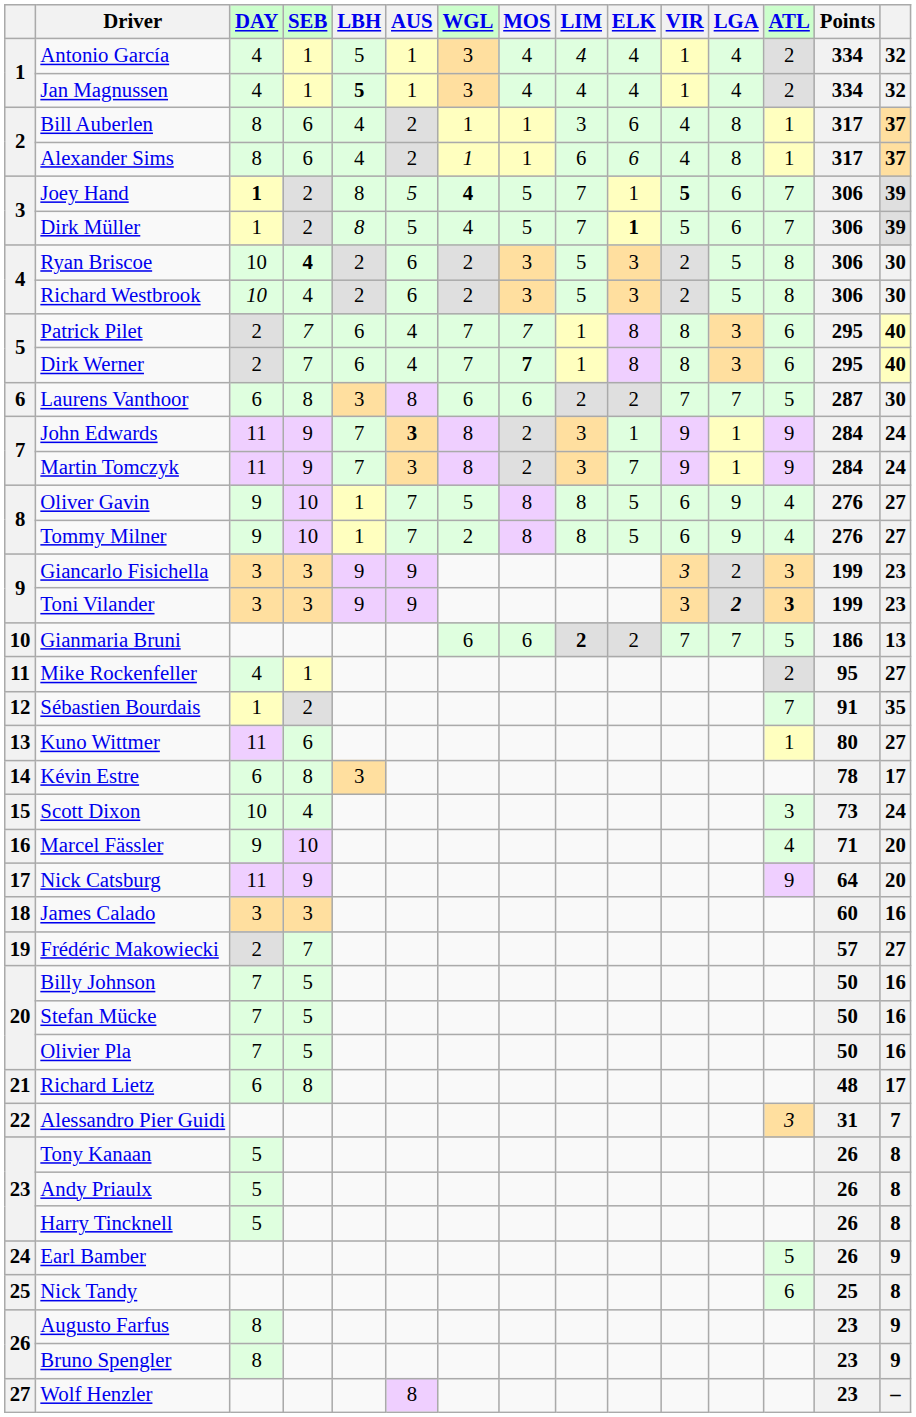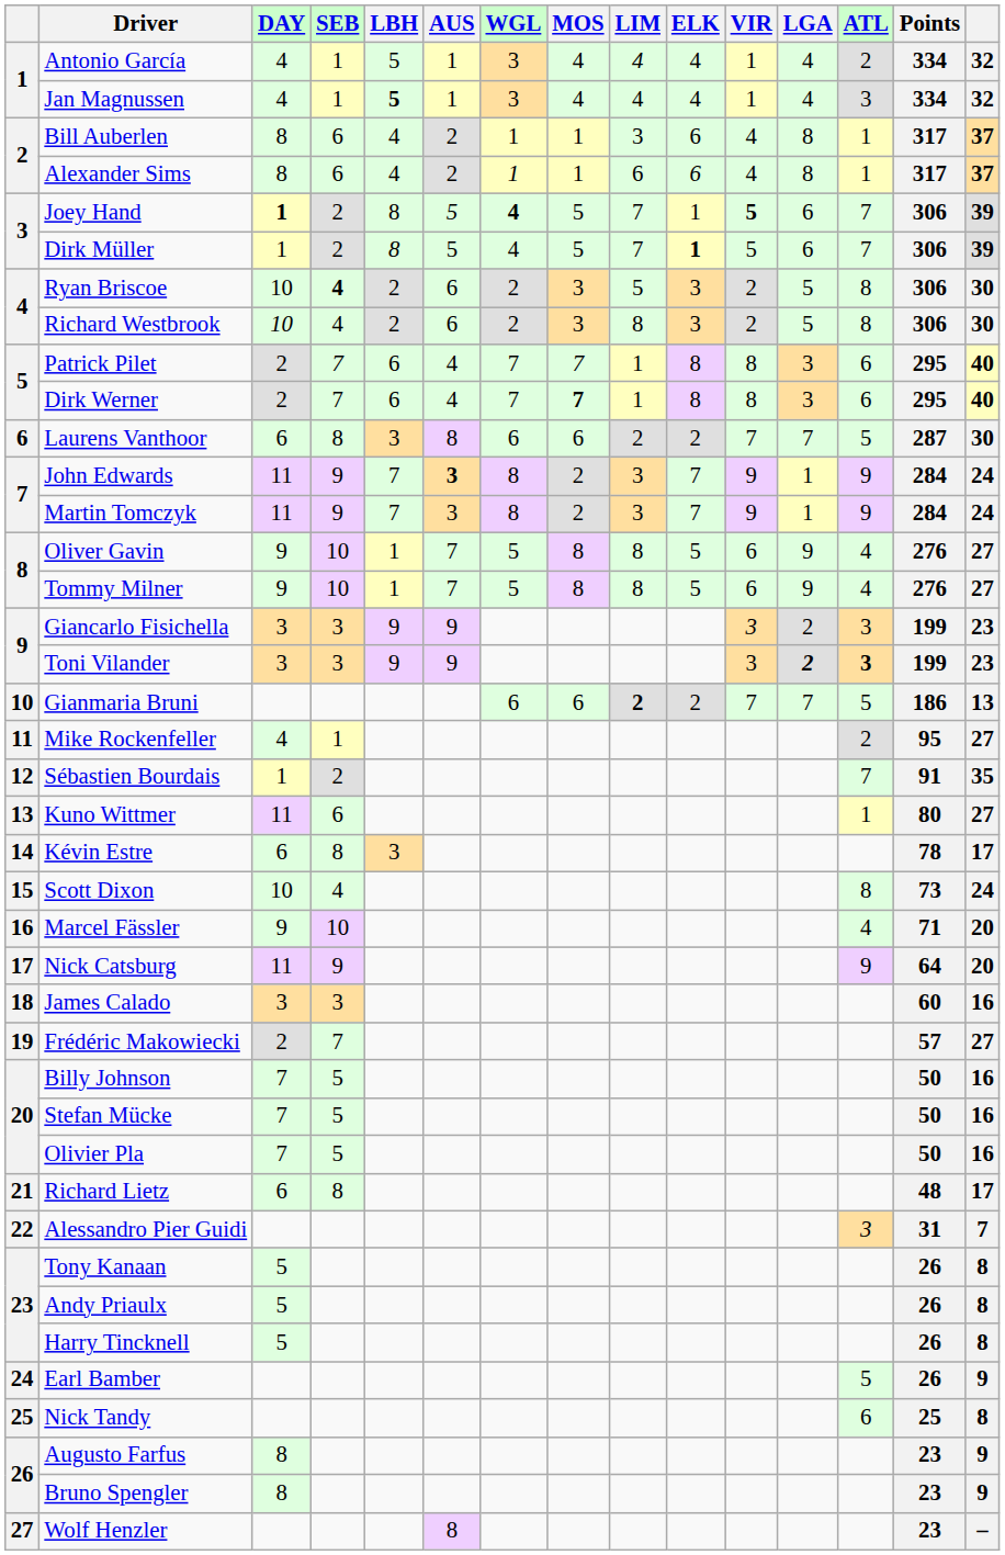 <table class="wikitable" style="font-size:85%; text-align:center">
 <tr style="background:#f9f9f9; vertical-align:top;">
 <th valign=middle></th>
 <th valign=middle>Driver</th>
 <td style="background:#ccffcc;"><strong><a href='#'>DAY</a></strong></td>
 <td style="background:#ccffcc;"><strong><a href='#'>SEB</a></strong></td>
 <th><a href='#'>LBH</a></th>
 <th><a href='#'>AUS</a></th>
 <td style="background:#ccffcc;"><strong><a href='#'>WGL</a></strong></td>
 <th><a href='#'>MOS</a></th>
 <th><a href='#'>LIM</a></th>
 <th><a href='#'>ELK</a></th>
 <th><a href='#'>VIR</a></th>
 <th><a href='#'>LGA</a></th>
 <td style="background:#ccffcc;"><strong><a href='#'>ATL</a></strong></td>
 <th valign=middle>Points</th>
 <th valign=middle></th>
 </tr>
 <tr>
 <th rowspan=2>1</th>
 <td align=left> <a href='#'>Antonio García</a></td>
 <td style="background:#dfffdf;">4</td>
 <td style="background:#ffffbf;">1</td>
 <td style="background:#dfffdf;">5</td>
 <td style="background:#ffffbf;">1</td>
 <td style="background:#ffdf9f;">3</td>
 <td style="background:#dfffdf;">4</td>
 <td style="background:#dfffdf;"><em>4</em></td>
 <td style="background:#dfffdf;">4</td>
 <td style="background:#ffffbf;">1</td>
 <td style="background:#dfffdf;">4</td>
 <td style="background:#dfdfdf;">2</td>
 <th>334</th>
 <th>32</th>
 </tr>
 <tr>
 <td align=left> <a href='#'>Jan Magnussen</a></td>
 <td style="background:#dfffdf;">4</td>
 <td style="background:#ffffbf;">1</td>
 <td style="background:#dfffdf;"><strong>5</strong></td>
 <td style="background:#ffffbf;">1</td>
 <td style="background:#ffdf9f;">3</td>
 <td style="background:#dfffdf;">4</td>
 <td style="background:#dfffdf;">4</td>
 <td style="background:#dfffdf;">4</td>
 <td style="background:#ffffbf;">1</td>
 <td style="background:#dfffdf;">4</td>
-<td style="background:#dfdfdf;">2</td>
+<td style="background:#dfdfdf;">3</td>
 <th>334</th>
 <th>32</th>
 </tr>
 <tr>
 <th rowspan=2>2</th>
 <td align=left> <a href='#'>Bill Auberlen</a></td>
 <td style="background:#dfffdf;">8</td>
 <td style="background:#dfffdf;">6</td>
 <td style="background:#dfffdf;">4</td>
 <td style="background:#dfdfdf;">2</td>
 <td style="background:#ffffbf;">1</td>
 <td style="background:#ffffbf;">1</td>
 <td style="background:#dfffdf;">3</td>
 <td style="background:#dfffdf;">6</td>
 <td style="background:#dfffdf;">4</td>
 <td style="background:#dfffdf;">8</td>
 <td style="background:#ffffbf;">1</td>
 <th>317</th>
 <th style="background:#ffdf9f;">37</th>
 </tr>
 <tr>
 <td align=left> <a href='#'>Alexander Sims</a></td>
 <td style="background:#dfffdf;">8</td>
 <td style="background:#dfffdf;">6</td>
 <td style="background:#dfffdf;">4</td>
 <td style="background:#dfdfdf;">2</td>
 <td style="background:#ffffbf;"><em>1</em></td>
 <td style="background:#ffffbf;">1</td>
 <td style="background:#dfffdf;">6</td>
 <td style="background:#dfffdf;"><em>6</em></td>
 <td style="background:#dfffdf;">4</td>
 <td style="background:#dfffdf;">8</td>
 <td style="background:#ffffbf;">1</td>
 <th>317</th>
 <th style="background:#ffdf9f;">37</th>
 </tr>
 <tr>
 <th rowspan=2>3</th>
 <td align=left> <a href='#'>Joey Hand</a></td>
 <td style="background:#ffffbf;"><strong>1</strong></td>
 <td style="background:#dfdfdf;">2</td>
 <td style="background:#dfffdf;">8</td>
 <td style="background:#dfffdf;"><em>5</em></td>
 <td style="background:#dfffdf;"><strong>4</strong></td>
 <td style="background:#dfffdf;">5</td>
 <td style="background:#dfffdf;">7</td>
 <td style="background:#ffffbf;">1</td>
 <td style="background:#dfffdf;"><strong>5</strong></td>
 <td style="background:#dfffdf;">6</td>
 <td style="background:#dfffdf;">7</td>
 <th>306</th>
 <th style="background:#dfdfdf;">39</th>
 </tr>
 <tr>
 <td align=left> <a href='#'>Dirk Müller</a></td>
 <td style="background:#ffffbf;">1</td>
 <td style="background:#dfdfdf;">2</td>
 <td style="background:#dfffdf;"><em>8</em></td>
 <td style="background:#dfffdf;">5</td>
 <td style="background:#dfffdf;">4</td>
 <td style="background:#dfffdf;">5</td>
 <td style="background:#dfffdf;">7</td>
 <td style="background:#ffffbf;"><strong>1</strong></td>
 <td style="background:#dfffdf;">5</td>
 <td style="background:#dfffdf;">6</td>
 <td style="background:#dfffdf;">7</td>
 <th>306</th>
 <th style="background:#dfdfdf;">39</th>
 </tr>
 <tr>
 <th rowspan=2>4</th>
 <td align=left> <a href='#'>Ryan Briscoe</a></td>
 <td style="background:#dfffdf;">10</td>
 <td style="background:#dfffdf;"><strong>4</strong></td>
 <td style="background:#dfdfdf;">2</td>
 <td style="background:#dfffdf;">6</td>
 <td style="background:#dfdfdf;">2</td>
 <td style="background:#ffdf9f;">3</td>
 <td style="background:#dfffdf;">5</td>
 <td style="background:#ffdf9f;">3</td>
 <td style="background:#dfdfdf;">2</td>
 <td style="background:#dfffdf;">5</td>
 <td style="background:#dfffdf;">8</td>
 <th>306</th>
 <th>30</th>
 </tr>
 <tr>
 <td align=left> <a href='#'>Richard Westbrook</a></td>
 <td style="background:#dfffdf;"><em>10</em></td>
 <td style="background:#dfffdf;">4</td>
 <td style="background:#dfdfdf;">2</td>
 <td style="background:#dfffdf;">6</td>
 <td style="background:#dfdfdf;">2</td>
 <td style="background:#ffdf9f;">3</td>
-<td style="background:#dfffdf;">5</td>
+<td style="background:#dfffdf;">8</td>
 <td style="background:#ffdf9f;">3</td>
 <td style="background:#dfdfdf;">2</td>
 <td style="background:#dfffdf;">5</td>
 <td style="background:#dfffdf;">8</td>
 <th>306</th>
 <th>30</th>
 </tr>
 <tr>
 <th rowspan=2>5</th>
 <td align=left> <a href='#'>Patrick Pilet</a></td>
 <td style="background:#dfdfdf;">2</td>
 <td style="background:#dfffdf;"><em>7</em></td>
 <td style="background:#dfffdf;">6</td>
 <td style="background:#dfffdf;">4</td>
 <td style="background:#dfffdf;">7</td>
 <td style="background:#dfffdf;"><em>7</em></td>
 <td style="background:#ffffbf;">1</td>
 <td style="background:#efcfff;">8</td>
 <td style="background:#dfffdf;">8</td>
 <td style="background:#ffdf9f;">3</td>
 <td style="background:#dfffdf;">6</td>
 <th>295</th>
 <th style="background:#ffffbf;">40</th>
 </tr>
 <tr>
 <td align=left> <a href='#'>Dirk Werner</a></td>
 <td style="background:#dfdfdf;">2</td>
 <td style="background:#dfffdf;">7</td>
 <td style="background:#dfffdf;">6</td>
 <td style="background:#dfffdf;">4</td>
 <td style="background:#dfffdf;">7</td>
 <td style="background:#dfffdf;"><strong>7</strong></td>
 <td style="background:#ffffbf;">1</td>
 <td style="background:#efcfff;">8</td>
 <td style="background:#dfffdf;">8</td>
 <td style="background:#ffdf9f;">3</td>
 <td style="background:#dfffdf;">6</td>
 <th>295</th>
 <th style="background:#ffffbf;">40</th>
 </tr>
 <tr>
 <th>6</th>
 <td align=left> <a href='#'>Laurens Vanthoor</a></td>
 <td style="background:#dfffdf;">6</td>
 <td style="background:#dfffdf;">8</td>
 <td style="background:#ffdf9f;">3</td>
 <td style="background:#efcfff;">8</td>
 <td style="background:#dfffdf;">6</td>
 <td style="background:#dfffdf;">6</td>
 <td style="background:#dfdfdf;">2</td>
 <td style="background:#dfdfdf;">2</td>
 <td style="background:#dfffdf;">7</td>
 <td style="background:#dfffdf;">7</td>
 <td style="background:#dfffdf;">5</td>
 <th>287</th>
 <th>30</th>
 </tr>
 <tr>
 <th rowspan=2>7</th>
 <td align=left> <a href='#'>John Edwards</a></td>
 <td style="background:#efcfff;">11</td>
 <td style="background:#efcfff;">9</td>
 <td style="background:#dfffdf;">7</td>
 <td style="background:#ffdf9f;"><strong>3</strong></td>
 <td style="background:#efcfff;">8</td>
 <td style="background:#dfdfdf;">2</td>
 <td style="background:#ffdf9f;">3</td>
-<td style="background:#dfffdf;">1</td>
+<td style="background:#dfffdf;">7</td>
 <td style="background:#efcfff;">9</td>
 <td style="background:#ffffbf;">1</td>
 <td style="background:#efcfff;">9</td>
 <th>284</th>
 <th>24</th>
 </tr>
 <tr>
 <td align=left> <a href='#'>Martin Tomczyk</a></td>
 <td style="background:#efcfff;">11</td>
 <td style="background:#efcfff;">9</td>
 <td style="background:#dfffdf;">7</td>
 <td style="background:#ffdf9f;">3</td>
 <td style="background:#efcfff;">8</td>
 <td style="background:#dfdfdf;">2</td>
 <td style="background:#ffdf9f;">3</td>
 <td style="background:#dfffdf;">7</td>
 <td style="background:#efcfff;">9</td>
 <td style="background:#ffffbf;">1</td>
 <td style="background:#efcfff;">9</td>
 <th>284</th>
 <th>24</th>
 </tr>
 <tr>
 <th rowspan=2>8</th>
 <td align=left> <a href='#'>Oliver Gavin</a></td>
 <td style="background:#dfffdf;">9</td>
 <td style="background:#efcfff;">10</td>
 <td style="background:#ffffbf;">1</td>
 <td style="background:#dfffdf;">7</td>
 <td style="background:#dfffdf;">5</td>
 <td style="background:#efcfff;">8</td>
 <td style="background:#dfffdf;">8</td>
 <td style="background:#dfffdf;">5</td>
 <td style="background:#dfffdf;">6</td>
 <td style="background:#dfffdf;">9</td>
 <td style="background:#dfffdf;">4</td>
 <th>276</th>
 <th>27</th>
 </tr>
 <tr>
 <td align=left> <a href='#'>Tommy Milner</a></td>
 <td style="background:#dfffdf;">9</td>
 <td style="background:#efcfff;">10</td>
 <td style="background:#ffffbf;">1</td>
 <td style="background:#dfffdf;">7</td>
-<td style="background:#dfffdf;">2</td>
+<td style="background:#dfffdf;">5</td>
 <td style="background:#efcfff;">8</td>
 <td style="background:#dfffdf;">8</td>
 <td style="background:#dfffdf;">5</td>
 <td style="background:#dfffdf;">6</td>
 <td style="background:#dfffdf;">9</td>
 <td style="background:#dfffdf;">4</td>
 <th>276</th>
 <th>27</th>
 </tr>
 <tr>
 <th rowspan=2>9</th>
 <td align=left> <a href='#'>Giancarlo Fisichella</a></td>
 <td style="background:#ffdf9f;">3</td>
 <td style="background:#ffdf9f;">3</td>
 <td style="background:#efcfff;">9</td>
 <td style="background:#efcfff;">9</td>
 <td></td>
 <td></td>
 <td></td>
 <td></td>
 <td style="background:#ffdf9f;"><em>3</em></td>
 <td style="background:#dfdfdf;">2</td>
 <td style="background:#ffdf9f;">3</td>
 <th>199</th>
 <th>23</th>
 </tr>
 <tr>
 <td align=left> <a href='#'>Toni Vilander</a></td>
 <td style="background:#ffdf9f;">3</td>
 <td style="background:#ffdf9f;">3</td>
 <td style="background:#efcfff;">9</td>
 <td style="background:#efcfff;">9</td>
 <td></td>
 <td></td>
 <td></td>
 <td></td>
 <td style="background:#ffdf9f;">3</td>
 <td style="background:#dfdfdf;"><strong><em>2</em></strong></td>
 <td style="background:#ffdf9f;"><strong>3</strong></td>
 <th>199</th>
 <th>23</th>
 </tr>
 <tr>
 <th>10</th>
 <td align=left> <a href='#'>Gianmaria Bruni</a></td>
 <td></td>
 <td></td>
 <td></td>
 <td></td>
 <td style="background:#dfffdf;">6</td>
 <td style="background:#dfffdf;">6</td>
 <td style="background:#dfdfdf;"><strong>2</strong></td>
 <td style="background:#dfdfdf;">2</td>
 <td style="background:#dfffdf;">7</td>
 <td style="background:#dfffdf;">7</td>
 <td style="background:#dfffdf;">5</td>
 <th>186</th>
 <th>13</th>
 </tr>
 <tr>
 <th>11</th>
 <td align=left> <a href='#'>Mike Rockenfeller</a></td>
 <td style="background:#dfffdf;">4</td>
 <td style="background:#ffffbf;">1</td>
 <td></td>
 <td></td>
 <td></td>
 <td></td>
 <td></td>
 <td></td>
 <td></td>
 <td></td>
 <td style="background:#dfdfdf;">2</td>
 <th>95</th>
 <th>27</th>
 </tr>
 <tr>
 <th>12</th>
 <td align=left> <a href='#'>Sébastien Bourdais</a></td>
 <td style="background:#ffffbf;">1</td>
 <td style="background:#dfdfdf;">2</td>
 <td></td>
 <td></td>
 <td></td>
 <td></td>
 <td></td>
 <td></td>
 <td></td>
 <td></td>
 <td style="background:#dfffdf;">7</td>
 <th>91</th>
 <th>35</th>
 </tr>
 <tr>
 <th>13</th>
 <td align=left> <a href='#'>Kuno Wittmer</a></td>
 <td style="background:#efcfff;">11</td>
 <td style="background:#dfffdf;">6</td>
 <td></td>
 <td></td>
 <td></td>
 <td></td>
 <td></td>
 <td></td>
 <td></td>
 <td></td>
 <td style="background:#ffffbf;">1</td>
 <th>80</th>
 <th>27</th>
 </tr>
 <tr>
 <th>14</th>
 <td align=left> <a href='#'>Kévin Estre</a></td>
 <td style="background:#dfffdf;">6</td>
 <td style="background:#dfffdf;">8</td>
 <td style="background:#ffdf9f;">3</td>
 <td></td>
 <td></td>
 <td></td>
 <td></td>
 <td></td>
 <td></td>
 <td></td>
 <td></td>
 <th>78</th>
 <th>17</th>
 </tr>
 <tr>
 <th>15</th>
 <td align=left> <a href='#'>Scott Dixon</a></td>
 <td style="background:#dfffdf;">10</td>
 <td style="background:#dfffdf;">4</td>
 <td></td>
 <td></td>
 <td></td>
 <td></td>
 <td></td>
 <td></td>
 <td></td>
 <td></td>
-<td style="background:#dfffdf;">3</td>
+<td style="background:#dfffdf;">8</td>
 <th>73</th>
 <th>24</th>
 </tr>
 <tr>
 <th>16</th>
 <td align=left> <a href='#'>Marcel Fässler</a></td>
 <td style="background:#dfffdf;">9</td>
 <td style="background:#efcfff;">10</td>
 <td></td>
 <td></td>
 <td></td>
 <td></td>
 <td></td>
 <td></td>
 <td></td>
 <td></td>
 <td style="background:#dfffdf;">4</td>
 <th>71</th>
 <th>20</th>
 </tr>
 <tr>
 <th>17</th>
 <td align=left> <a href='#'>Nick Catsburg</a></td>
 <td style="background:#efcfff;">11</td>
 <td style="background:#efcfff;">9</td>
 <td></td>
 <td></td>
 <td></td>
 <td></td>
 <td></td>
 <td></td>
 <td></td>
 <td></td>
 <td style="background:#efcfff;">9</td>
 <th>64</th>
 <th>20</th>
 </tr>
 <tr>
 <th>18</th>
 <td align=left> <a href='#'>James Calado</a></td>
 <td style="background:#ffdf9f;">3</td>
 <td style="background:#ffdf9f;">3</td>
 <td></td>
 <td></td>
 <td></td>
 <td></td>
 <td></td>
 <td></td>
 <td></td>
 <td></td>
 <td></td>
 <th>60</th>
 <th>16</th>
 </tr>
 <tr>
 <th>19</th>
 <td align=left> <a href='#'>Frédéric Makowiecki</a></td>
 <td style="background:#dfdfdf;">2</td>
 <td style="background:#dfffdf;">7</td>
 <td></td>
 <td></td>
 <td></td>
 <td></td>
 <td></td>
 <td></td>
 <td></td>
 <td></td>
 <td></td>
 <th>57</th>
 <th>27</th>
 </tr>
 <tr>
 <th rowspan=3>20</th>
 <td align=left> <a href='#'>Billy Johnson</a></td>
 <td style="background:#dfffdf;">7</td>
 <td style="background:#dfffdf;">5</td>
 <td></td>
 <td></td>
 <td></td>
 <td></td>
 <td></td>
 <td></td>
 <td></td>
 <td></td>
 <td></td>
 <th>50</th>
 <th>16</th>
 </tr>
 <tr>
 <td align=left> <a href='#'>Stefan Mücke</a></td>
 <td style="background:#dfffdf;">7</td>
 <td style="background:#dfffdf;">5</td>
 <td></td>
 <td></td>
 <td></td>
 <td></td>
 <td></td>
 <td></td>
 <td></td>
 <td></td>
 <td></td>
 <th>50</th>
 <th>16</th>
 </tr>
 <tr>
 <td align=left> <a href='#'>Olivier Pla</a></td>
 <td style="background:#dfffdf;">7</td>
 <td style="background:#dfffdf;">5</td>
 <td></td>
 <td></td>
 <td></td>
 <td></td>
 <td></td>
 <td></td>
 <td></td>
 <td></td>
 <td></td>
 <th>50</th>
 <th>16</th>
 </tr>
 <tr>
 <th>21</th>
 <td align=left> <a href='#'>Richard Lietz</a></td>
 <td style="background:#dfffdf;">6</td>
 <td style="background:#dfffdf;">8</td>
 <td></td>
 <td></td>
 <td></td>
 <td></td>
 <td></td>
 <td></td>
 <td></td>
 <td></td>
 <td></td>
 <th>48</th>
 <th>17</th>
 </tr>
 <tr>
 <th>22</th>
 <td align=left> <a href='#'>Alessandro Pier Guidi</a></td>
 <td></td>
 <td></td>
 <td></td>
 <td></td>
 <td></td>
 <td></td>
 <td></td>
 <td></td>
 <td></td>
 <td></td>
 <td style="background:#ffdf9f;"><em>3</em></td>
 <th>31</th>
 <th>7</th>
 </tr>
 <tr>
 <th rowspan=3>23</th>
 <td align=left> <a href='#'>Tony Kanaan</a></td>
 <td style="background:#dfffdf;">5</td>
 <td></td>
 <td></td>
 <td></td>
 <td></td>
 <td></td>
 <td></td>
 <td></td>
 <td></td>
 <td></td>
 <td></td>
 <th>26</th>
 <th>8</th>
 </tr>
 <tr>
 <td align=left> <a href='#'>Andy Priaulx</a></td>
 <td style="background:#dfffdf;">5</td>
 <td></td>
 <td></td>
 <td></td>
 <td></td>
 <td></td>
 <td></td>
 <td></td>
 <td></td>
 <td></td>
 <td></td>
 <th>26</th>
 <th>8</th>
 </tr>
 <tr>
 <td align=left> <a href='#'>Harry Tincknell</a></td>
 <td style="background:#dfffdf;">5</td>
 <td></td>
 <td></td>
 <td></td>
 <td></td>
 <td></td>
 <td></td>
 <td></td>
 <td></td>
 <td></td>
 <td></td>
 <th>26</th>
 <th>8</th>
 </tr>
 <tr>
 <th>24</th>
 <td align=left> <a href='#'>Earl Bamber</a></td>
 <td></td>
 <td></td>
 <td></td>
 <td></td>
 <td></td>
 <td></td>
 <td></td>
 <td></td>
 <td></td>
 <td></td>
 <td style="background:#dfffdf;">5</td>
 <th>26</th>
 <th>9</th>
 </tr>
 <tr>
 <th>25</th>
 <td align=left> <a href='#'>Nick Tandy</a></td>
 <td></td>
 <td></td>
 <td></td>
 <td></td>
 <td></td>
 <td></td>
 <td></td>
 <td></td>
 <td></td>
 <td></td>
 <td style="background:#dfffdf;">6</td>
 <th>25</th>
 <th>8</th>
 </tr>
 <tr>
 <th rowspan=2>26</th>
 <td align=left> <a href='#'>Augusto Farfus</a></td>
 <td style="background:#dfffdf;">8</td>
 <td></td>
 <td></td>
 <td></td>
 <td></td>
 <td></td>
 <td></td>
 <td></td>
 <td></td>
 <td></td>
 <td></td>
 <th>23</th>
 <th>9</th>
 </tr>
 <tr>
 <td align=left> <a href='#'>Bruno Spengler</a></td>
 <td style="background:#dfffdf;">8</td>
 <td></td>
 <td></td>
 <td></td>
 <td></td>
 <td></td>
 <td></td>
 <td></td>
 <td></td>
 <td></td>
 <td></td>
 <th>23</th>
 <th>9</th>
 </tr>
 <tr>
 <th>27</th>
 <td align=left> <a href='#'>Wolf Henzler</a></td>
 <td></td>
 <td></td>
 <td></td>
 <td style="background:#efcfff;">8</td>
 <td></td>
 <td></td>
 <td></td>
 <td></td>
 <td></td>
 <td></td>
 <td></td>
 <th>23</th>
 <th>–</th>
 </tr>
 </table>
